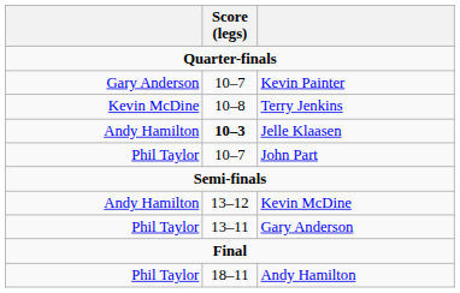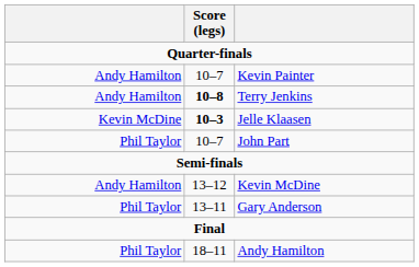 <table class=wikitable style="text-align:center">
 <tr>
 <th width=200></th>
 <th width=50>Score (legs)</th>
 <th width=200></th>
 </tr>
 <tr align=center>
 <td colspan="3"><strong>Quarter-finals</strong></td>
 </tr>
 <tr align=left>
-<td align=right><a href='#'>Gary Anderson</a> </td>
+<td align=right><a href='#'>Andy Hamilton</a> </td>
 <td align=center>10–7</td>
 <td> <a href='#'>Kevin Painter</a></td>
 </tr>
 <tr align=left>
-<td align=right><a href='#'>Kevin McDine</a> </td>
-<td align=center>10–8</td>
+<td align=right><a href='#'>Andy Hamilton</a> </td>
+<td align=center><strong>10–8</strong></td>
 <td> <a href='#'>Terry Jenkins</a></td>
 </tr>
 <tr align=left>
-<td align=right><a href='#'>Andy Hamilton</a> </td>
+<td align=right><a href='#'>Kevin McDine</a> </td>
 <td align=center><strong>10–3</strong></td>
 <td> <a href='#'>Jelle Klaasen</a></td>
 </tr>
 <tr align=left>
 <td align=right><a href='#'>Phil Taylor</a> </td>
 <td align=center>10–7</td>
 <td> <a href='#'>John Part</a></td>
 </tr>
 <tr align=center>
 <td colspan="3"><strong>Semi-finals</strong></td>
 </tr>
 <tr align=left>
 <td align=right><a href='#'>Andy Hamilton</a> </td>
 <td align=center>13–12</td>
 <td> <a href='#'>Kevin McDine</a></td>
 </tr>
 <tr align=left>
 <td align=right><a href='#'>Phil Taylor</a> </td>
 <td align=center>13–11</td>
 <td> <a href='#'>Gary Anderson</a></td>
 </tr>
 <tr align=center>
 <td colspan="3"><strong>Final</strong></td>
 </tr>
 <tr align=left>
 <td align=right><a href='#'>Phil Taylor</a> </td>
 <td align=center>18–11</td>
 <td><a href='#'>Andy Hamilton</a></td>
 </tr>
 </table>
